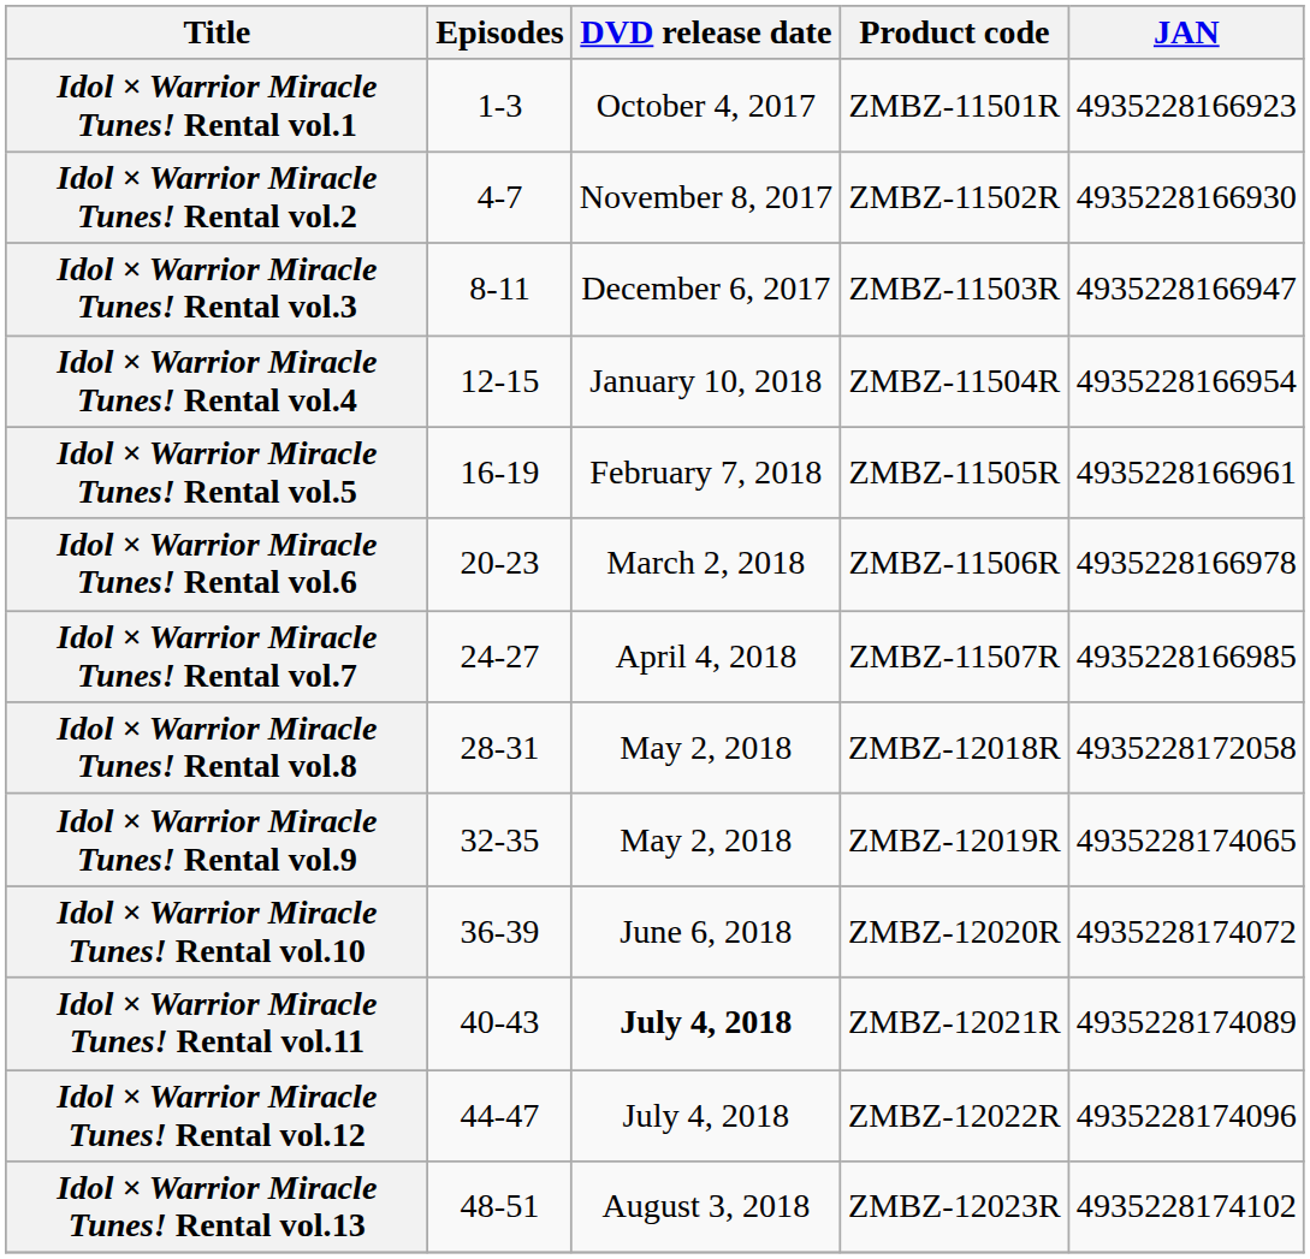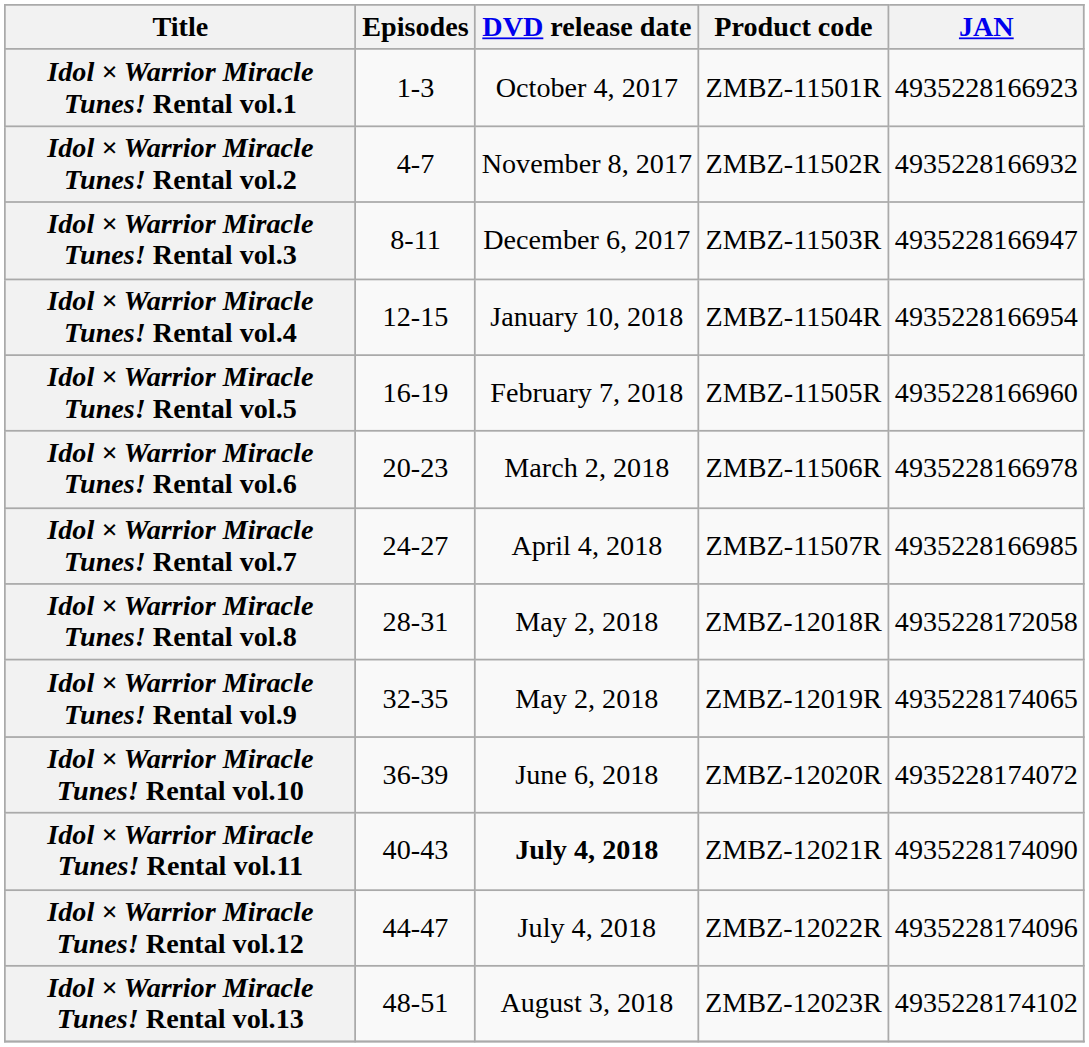 <table class="wikitable plainrowheaders" style="text-align:center;">
 <tr>
 <th style="width:12em;">Title</th>
 <th>Episodes</th>
 <th><a href='#'>DVD</a> release date</th>
 <th>Product code</th>
 <th><a href='#'>JAN</a></th>
 </tr>
 <tr>
 <th scope="row"><em>Idol × Warrior Miracle Tunes!</em> Rental vol.1</th>
 <td>1-3</td>
 <td>October 4, 2017</td>
 <td>ZMBZ-11501R</td>
 <td>4935228166923</td>
 </tr>
 <tr>
 <th scope="row"><em>Idol × Warrior Miracle Tunes!</em> Rental vol.2</th>
 <td>4-7</td>
 <td>November 8, 2017</td>
 <td>ZMBZ-11502R</td>
-<td>4935228166930</td>
+<td>4935228166932</td>
 </tr>
 <tr>
 <th scope="row"><em>Idol × Warrior Miracle Tunes!</em> Rental vol.3</th>
 <td>8-11</td>
 <td>December 6, 2017</td>
 <td>ZMBZ-11503R</td>
 <td>4935228166947</td>
 </tr>
 <tr>
 <th scope="row"><em>Idol × Warrior Miracle Tunes!</em> Rental vol.4</th>
 <td>12-15</td>
 <td>January 10, 2018</td>
 <td>ZMBZ-11504R</td>
 <td>4935228166954</td>
 </tr>
 <tr>
 <th scope="row"><em>Idol × Warrior Miracle Tunes!</em> Rental vol.5</th>
 <td>16-19</td>
 <td>February 7, 2018</td>
 <td>ZMBZ-11505R</td>
-<td>4935228166961</td>
+<td>4935228166960</td>
 </tr>
 <tr>
 <th scope="row"><em>Idol × Warrior Miracle Tunes!</em> Rental vol.6</th>
 <td>20-23</td>
 <td>March 2, 2018</td>
 <td>ZMBZ-11506R</td>
 <td>4935228166978</td>
 </tr>
 <tr>
 <th scope="row"><em>Idol × Warrior Miracle Tunes!</em> Rental vol.7</th>
 <td>24-27</td>
 <td>April 4, 2018</td>
 <td>ZMBZ-11507R</td>
 <td>4935228166985</td>
 </tr>
 <tr>
 <th scope="row"><em>Idol × Warrior Miracle Tunes!</em> Rental vol.8</th>
 <td>28-31</td>
 <td>May 2, 2018</td>
 <td>ZMBZ-12018R</td>
 <td>4935228172058</td>
 </tr>
 <tr>
 <th scope="row"><em>Idol × Warrior Miracle Tunes!</em> Rental vol.9</th>
 <td>32-35</td>
 <td>May 2, 2018</td>
 <td>ZMBZ-12019R</td>
 <td>4935228174065</td>
 </tr>
 <tr>
 <th scope="row"><em>Idol × Warrior Miracle Tunes!</em> Rental vol.10</th>
 <td>36-39</td>
 <td>June 6, 2018</td>
 <td>ZMBZ-12020R</td>
 <td>4935228174072</td>
 </tr>
 <tr>
 <th scope="row"><em>Idol × Warrior Miracle Tunes!</em> Rental vol.11</th>
 <td>40-43</td>
 <td><strong>July 4, 2018</strong></td>
 <td>ZMBZ-12021R</td>
-<td>4935228174089</td>
+<td>4935228174090</td>
 </tr>
 <tr>
 <th scope="row"><em>Idol × Warrior Miracle Tunes!</em> Rental vol.12</th>
 <td>44-47</td>
 <td>July 4, 2018</td>
 <td>ZMBZ-12022R</td>
 <td>4935228174096</td>
 </tr>
 <tr>
 <th scope="row"><em>Idol × Warrior Miracle Tunes!</em> Rental vol.13</th>
 <td>48-51</td>
 <td>August 3, 2018</td>
 <td>ZMBZ-12023R</td>
 <td>4935228174102</td>
 </tr>
 <tr>
 </tr>
 </table>
